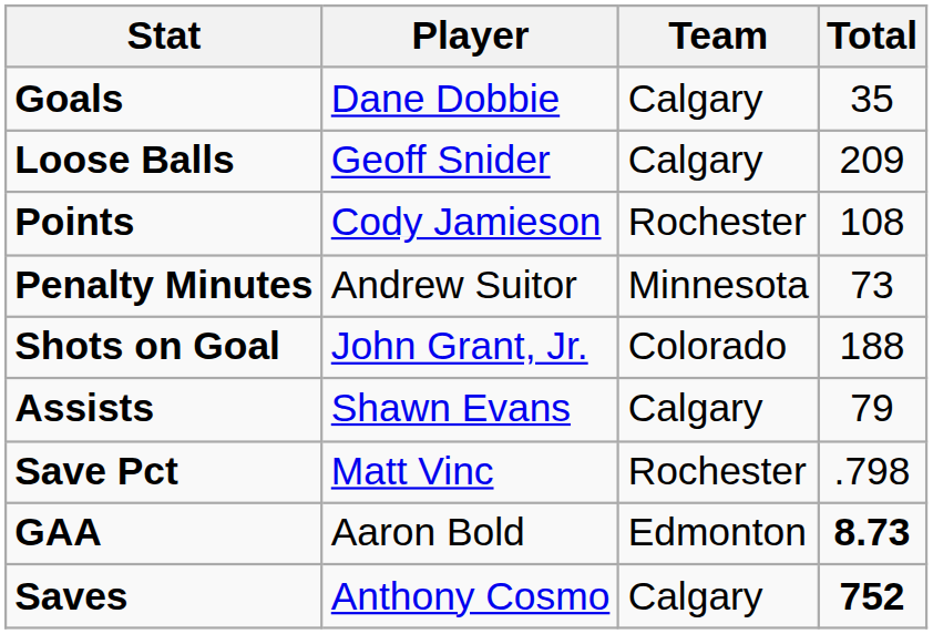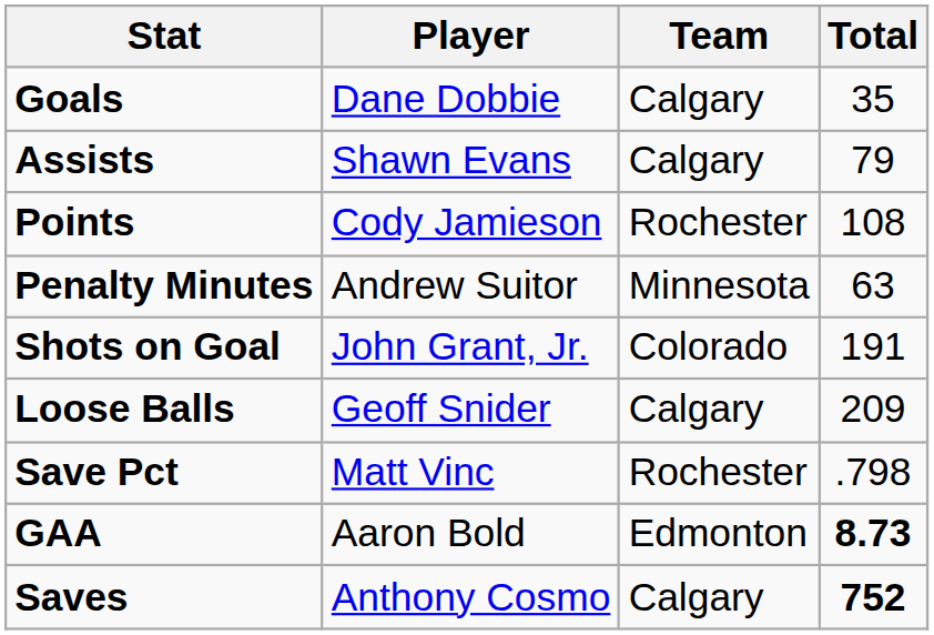 <table class="wikitable">
 <tr>
 <th>Stat</th>
 <th>Player</th>
 <th>Team</th>
 <th>Total</th>
 </tr>
 <tr>
 <td><strong>Goals</strong></td>
 <td><a href='#'>Dane Dobbie</a></td>
 <td>Calgary</td>
 <td align="center">35</td>
 </tr>
 <tr>
-<td><strong>Loose Balls</strong></td>
-<td><a href='#'>Geoff Snider</a></td>
+<td><strong>Assists</strong></td>
+<td><a href='#'>Shawn Evans</a></td>
 <td>Calgary</td>
-<td align="center">209</td>
+<td align="center">79</td>
 </tr>
 <tr>
 <td><strong>Points</strong></td>
 <td><a href='#'>Cody Jamieson</a></td>
 <td>Rochester</td>
 <td align="center">108</td>
 </tr>
 <tr>
 <td><strong>Penalty Minutes</strong></td>
 <td>Andrew Suitor</td>
 <td>Minnesota</td>
-<td align="center">73</td>
+<td align="center">63</td>
 </tr>
 <tr>
 <td><strong>Shots on Goal</strong></td>
 <td><a href='#'>John Grant, Jr.</a></td>
 <td>Colorado</td>
-<td align="center">188</td>
+<td align="center">191</td>
 </tr>
 <tr>
-<td><strong>Assists</strong></td>
-<td><a href='#'>Shawn Evans</a></td>
+<td><strong>Loose Balls</strong></td>
+<td><a href='#'>Geoff Snider</a></td>
 <td>Calgary</td>
-<td align="center">79</td>
+<td align="center">209</td>
 </tr>
 <tr>
 <td><strong>Save Pct</strong></td>
 <td><a href='#'>Matt Vinc</a></td>
 <td>Rochester</td>
 <td align="center">.798</td>
 </tr>
 <tr>
 <td><strong>GAA</strong></td>
 <td>Aaron Bold</td>
 <td>Edmonton</td>
 <td align="center"><strong>8.73</strong></td>
 </tr>
 <tr>
 <td><strong>Saves</strong></td>
 <td><a href='#'>Anthony Cosmo</a></td>
 <td>Calgary</td>
 <td align="center"><strong>752</strong></td>
 </tr>
 </table>
